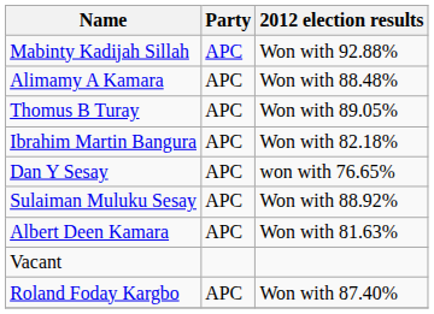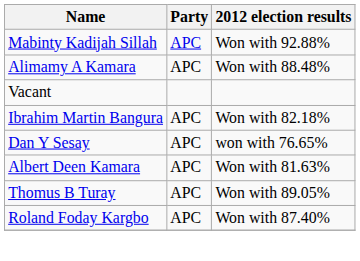 <table class="wikitable">
 <tr>
 <th>Name</th>
 <th>Party</th>
 <th>2012 election results</th>
 </tr>
 <tr>
 <td><a href='#'>Mabinty Kadijah Sillah</a></td>
 <td><a href='#'>APC</a></td>
 <td>Won with 92.88%</td>
 </tr>
 <tr>
 <td><a href='#'>Alimamy A Kamara</a></td>
 <td>APC</td>
 <td>Won with 88.48%</td>
 </tr>
 <tr>
-<td><a href='#'>Thomus B Turay</a></td>
-<td>APC</td>
-<td>Won with 89.05%</td>
+<td>Vacant</td>
+<td></td>
+<td></td>
 </tr>
 <tr>
 <td><a href='#'>Ibrahim Martin Bangura</a></td>
 <td>APC</td>
 <td>Won with 82.18%</td>
 </tr>
 <tr>
 <td><a href='#'>Dan Y Sesay</a></td>
 <td>APC</td>
 <td>won with 76.65%</td>
 </tr>
 <tr>
-<td><a href='#'>Sulaiman Muluku Sesay</a></td>
-<td>APC</td>
-<td>Won with 88.92%</td>
-</tr>
-<tr>
 <td><a href='#'>Albert Deen Kamara</a></td>
 <td>APC</td>
 <td>Won with 81.63%</td>
 </tr>
 <tr>
-<td>Vacant</td>
-<td></td>
-<td></td>
+<td><a href='#'>Thomus B Turay</a></td>
+<td>APC</td>
+<td>Won with 89.05%</td>
 </tr>
 <tr>
 <td><a href='#'>Roland Foday Kargbo</a></td>
 <td>APC</td>
 <td>Won with 87.40%</td>
 </tr>
 <tr>
 </tr>
 </table>
